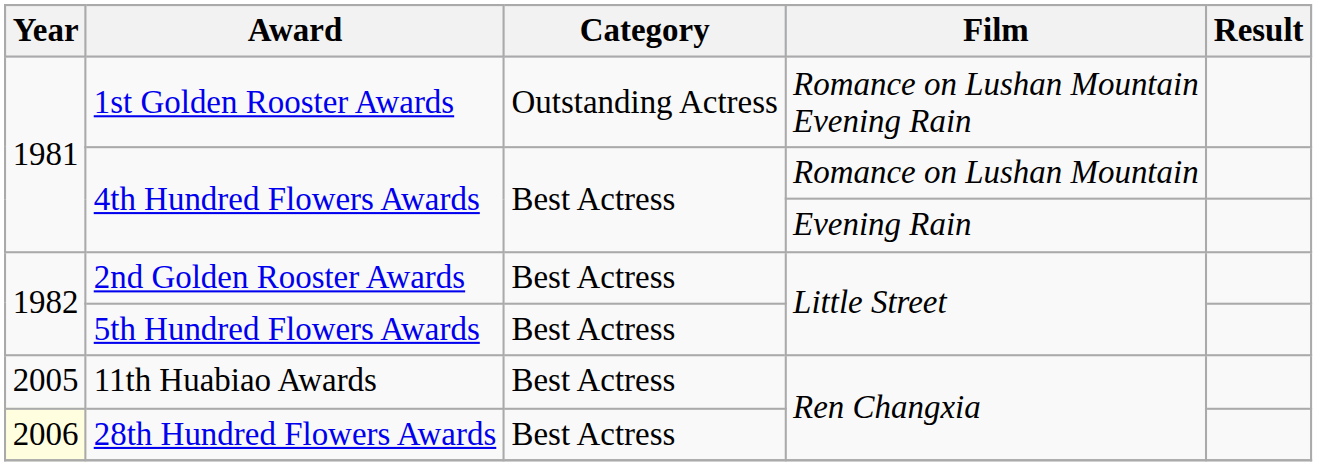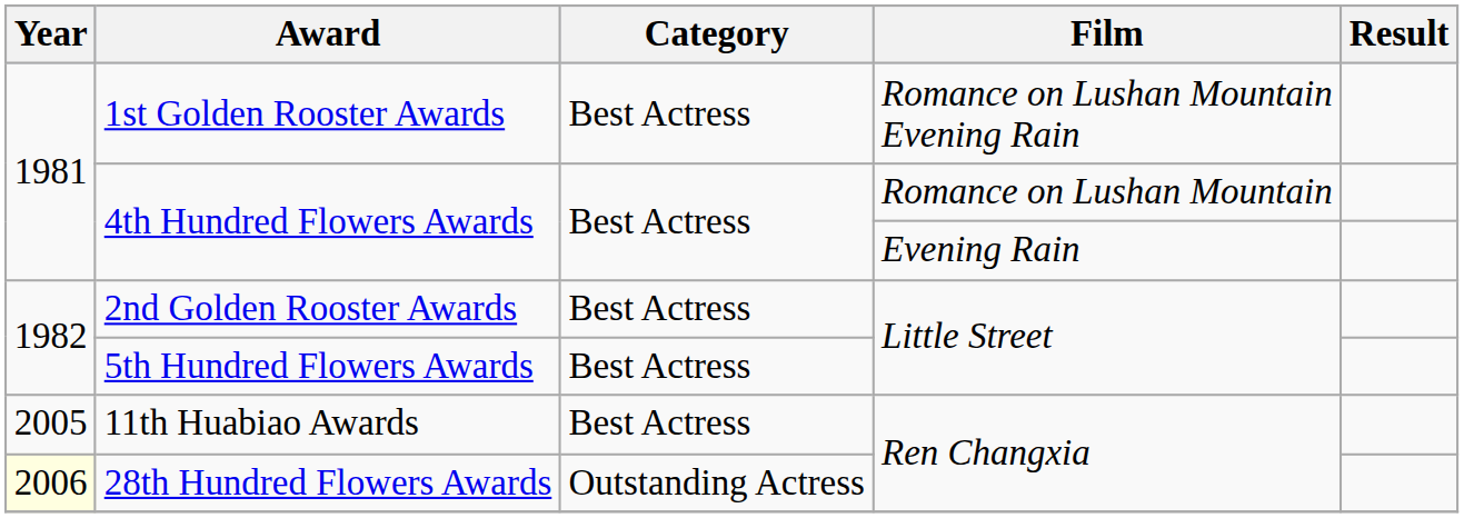 <table class="wikitable">
 <tr style="background:#b0c4de; text-align:center;">
 <th>Year</th>
 <th>Award</th>
 <th>Category</th>
 <th>Film</th>
 <th>Result</th>
 </tr>
 <tr>
 <td rowspan=3>1981</td>
 <td><a href='#'>1st Golden Rooster Awards</a></td>
-<td>Outstanding Actress</td>
+<td>Best Actress</td>
 <td><em>Romance on Lushan Mountain</em><br><em>Evening Rain</em></td>
 <td></td>
 </tr>
 <tr>
 <td rowspan=2><a href='#'>4th Hundred Flowers Awards</a></td>
 <td rowspan=2>Best Actress</td>
 <td><em>Romance on Lushan Mountain</em></td>
 <td></td>
 </tr>
 <tr>
 <td><em>Evening Rain</em></td>
 <td></td>
 </tr>
 <tr>
 <td rowspan=2>1982</td>
 <td><a href='#'>2nd Golden Rooster Awards</a></td>
 <td>Best Actress</td>
 <td rowspan=2><em>Little Street</em></td>
 <td></td>
 </tr>
 <tr>
 <td><a href='#'>5th Hundred Flowers Awards</a></td>
 <td>Best Actress</td>
 <td></td>
 </tr>
 <tr>
 <td>2005</td>
 <td>11th Huabiao Awards</td>
 <td>Best Actress</td>
 <td rowspan=2><em>Ren Changxia</em></td>
 <td></td>
 </tr>
 <tr>
 <td style="background: lightyellow;">2006</td>
 <td><a href='#'>28th Hundred Flowers Awards</a></td>
-<td>Best Actress</td>
+<td>Outstanding Actress</td>
 <td></td>
 </tr>
 <tr>
 </tr>
 </table>
